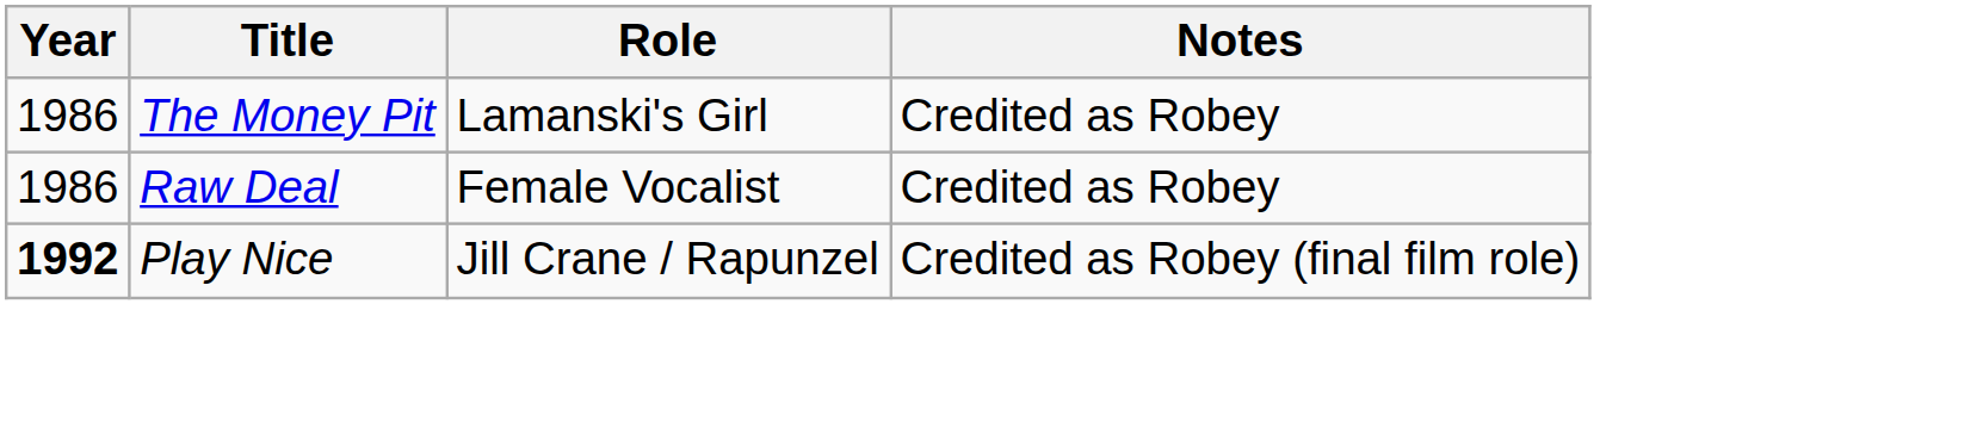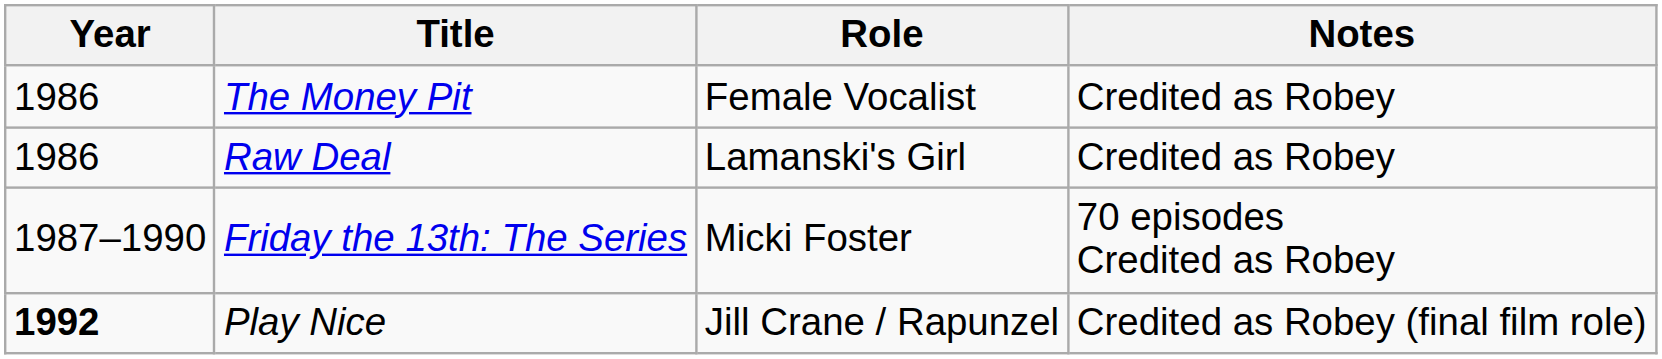 <table class="wikitable sortable">
 <tr>
 <th>Year</th>
 <th>Title</th>
 <th>Role</th>
 <th class="unsortable">Notes</th>
 </tr>
 <tr>
 <td>1986</td>
 <td><em><a href='#'>The Money Pit</a></em></td>
-<td>Lamanski's Girl</td>
+<td>Female Vocalist</td>
 <td>Credited as Robey</td>
 </tr>
 <tr>
 <td>1986</td>
 <td><em><a href='#'>Raw Deal</a></em></td>
-<td>Female Vocalist</td>
+<td>Lamanski's Girl</td>
 <td>Credited as Robey</td>
+</tr>
+<tr>
+<td>1987–1990</td>
+<td><em><a href='#'>Friday the 13th: The Series</a></em></td>
+<td>Micki Foster</td>
+<td>70 episodes<br>Credited as Robey</td>
 </tr>
 <tr>
 <td><strong>1992</strong></td>
 <td><em>Play Nice</em></td>
 <td>Jill Crane / Rapunzel</td>
 <td>Credited as Robey (final film role)</td>
 </tr>
 </table>
